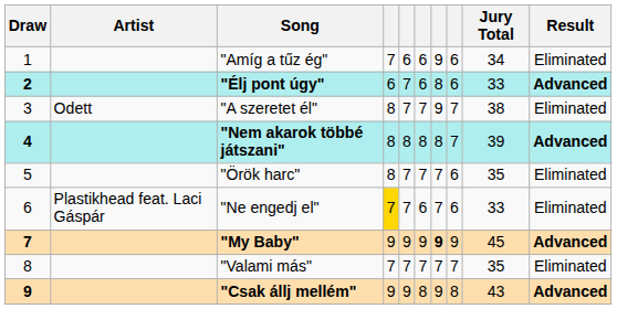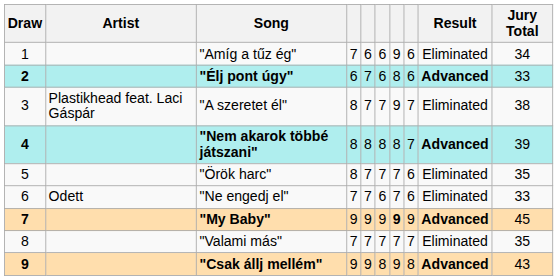 <table class="sortable wikitable" style="margin: 1em auto 1em auto; text-align:center">
 <tr>
 <th>Draw</th>
 <th>Artist</th>
 <th>Song</th>
 <th><small></small></th>
 <th><small></small></th>
 <th><small></small></th>
 <th><small></small></th>
 <th><small></small></th>
+<th>Result</th>
 <th>Jury Total</th>
-<th>Result</th>
 </tr>
 <tr>
 <td>1</td>
 <td align="left"></td>
 <td align="left">"Amíg a tűz ég"</td>
 <td>7</td>
 <td>6</td>
 <td>6</td>
 <td>9</td>
 <td>6</td>
+<td>Eliminated</td>
 <td>34</td>
-<td>Eliminated</td>
 </tr>
 <tr style="background:paleturquoise;">
 <td><strong>2</strong></td>
 <td align="left"><strong></strong></td>
 <td align="left"><strong>"Élj pont úgy"</strong></td>
 <td>6</td>
 <td>7</td>
 <td>6</td>
 <td>8</td>
 <td>6</td>
+<td><strong>Advanced</strong></td>
 <td>33</td>
-<td><strong>Advanced</strong></td>
 </tr>
 <tr>
 <td>3</td>
-<td align="left">Odett</td>
+<td align="left">Plastikhead feat. Laci Gáspár</td>
 <td align="left">"A szeretet él"</td>
 <td>8</td>
 <td>7</td>
 <td>7</td>
 <td>9</td>
 <td>7</td>
+<td>Eliminated</td>
 <td>38</td>
-<td>Eliminated</td>
 </tr>
 <tr style="background:paleturquoise;">
 <td><strong>4</strong></td>
 <td align="left"><strong></strong></td>
 <td align="left"><strong>"Nem akarok többé játszani"</strong></td>
 <td>8</td>
 <td>8</td>
 <td>8</td>
 <td>8</td>
 <td>7</td>
+<td><strong>Advanced</strong></td>
 <td>39</td>
-<td><strong>Advanced</strong></td>
 </tr>
 <tr>
 <td>5</td>
 <td align="left"></td>
 <td align="left">"Örök harc"</td>
 <td>8</td>
 <td>7</td>
 <td>7</td>
 <td>7</td>
 <td>6</td>
+<td>Eliminated</td>
 <td>35</td>
-<td>Eliminated</td>
 </tr>
 <tr>
 <td>6</td>
-<td align="left">Plastikhead feat. Laci Gáspár</td>
+<td align="left">Odett</td>
 <td align="left">"Ne engedj el"</td>
-<td style="background: gold;">7</td>
+<td>7</td>
 <td>7</td>
 <td>6</td>
 <td>7</td>
 <td>6</td>
+<td>Eliminated</td>
 <td>33</td>
-<td>Eliminated</td>
 </tr>
 <tr style="background:navajowhite;">
 <td><strong>7</strong></td>
 <td align="left"><strong></strong></td>
 <td align="left"><strong>"My Baby"</strong></td>
 <td>9</td>
 <td>9</td>
 <td>9</td>
 <td><strong>9</strong></td>
 <td>9</td>
+<td><strong>Advanced</strong></td>
 <td>45</td>
-<td><strong>Advanced</strong></td>
 </tr>
 <tr>
 <td>8</td>
 <td align="left"></td>
 <td align="left">"Valami más"</td>
 <td>7</td>
 <td>7</td>
 <td>7</td>
 <td>7</td>
 <td>7</td>
+<td>Eliminated</td>
 <td>35</td>
-<td>Eliminated</td>
 </tr>
 <tr style="background:navajowhite;">
 <td><strong>9</strong></td>
 <td align="left"><strong></strong></td>
 <td align="left"><strong>"Csak állj mellém"</strong></td>
 <td>9</td>
 <td>9</td>
 <td>8</td>
 <td>9</td>
 <td>8</td>
+<td><strong>Advanced</strong></td>
 <td>43</td>
-<td><strong>Advanced</strong></td>
 </tr>
 </table>
